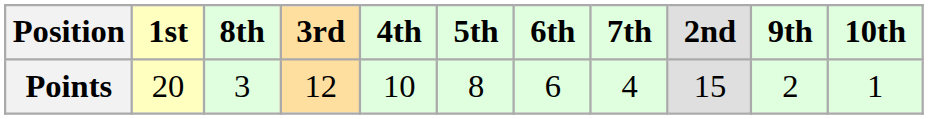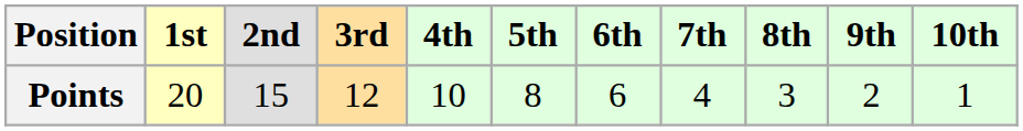 <table class="wikitable" style="font-size:90%; text-align:center">
 <tr>
 <th>Position</th>
 <td style="background:#ffffbf;"> <strong>1st</strong> </td>
-<td style="background:#dfffdf;"> <strong>8th</strong> </td>
+<td style="background:#dfdfdf;"> <strong>2nd</strong> </td>
 <td style="background:#ffdf9f;"> <strong>3rd</strong> </td>
 <td style="background:#dfffdf;"> <strong>4th</strong> </td>
 <td style="background:#dfffdf;"> <strong>5th</strong> </td>
 <td style="background:#dfffdf;"> <strong>6th</strong> </td>
 <td style="background:#dfffdf;"> <strong>7th</strong> </td>
-<td style="background:#dfdfdf;"> <strong>2nd</strong> </td>
+<td style="background:#dfffdf;"> <strong>8th</strong> </td>
 <td style="background:#dfffdf;"> <strong>9th</strong> </td>
 <td style="background:#dfffdf;"> <strong>10th</strong> </td>
 </tr>
 <tr>
 <th>Points</th>
 <td style="background:#ffffbf;">20</td>
-<td style="background:#dfffdf;">3</td>
+<td style="background:#dfdfdf;">15</td>
 <td style="background:#ffdf9f;">12</td>
 <td style="background:#dfffdf;">10</td>
 <td style="background:#dfffdf;">8</td>
 <td style="background:#dfffdf;">6</td>
 <td style="background:#dfffdf;">4</td>
-<td style="background:#dfdfdf;">15</td>
+<td style="background:#dfffdf;">3</td>
 <td style="background:#dfffdf;">2</td>
 <td style="background:#dfffdf;">1</td>
 </tr>
 </table>
